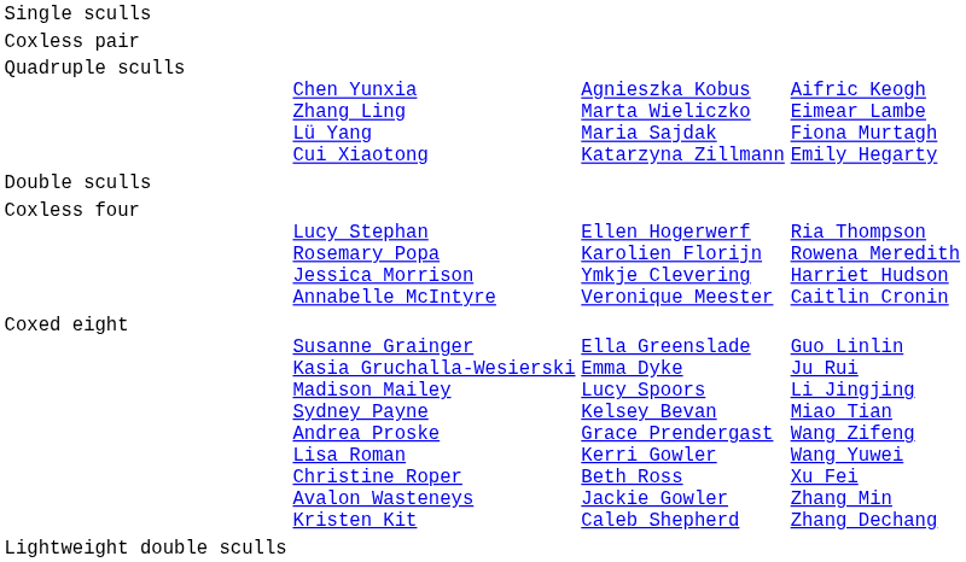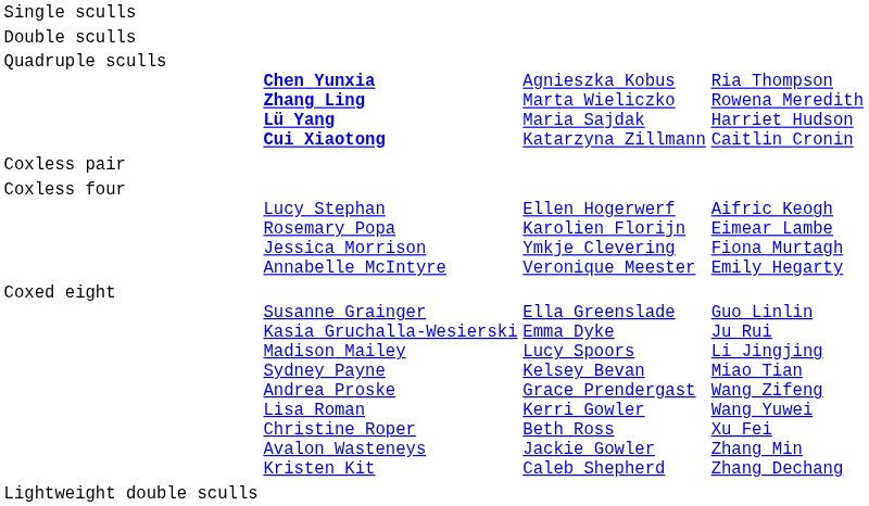 <table>
 <tr valign="top">
 <td>Single sculls<br></td>
 <td></td>
 <td></td>
 <td></td>
 </tr>
 <tr valign="top">
-<td>Coxless pair<br></td>
+<td>Double sculls<br></td>
 <td></td>
 <td></td>
 <td></td>
 </tr>
 <tr valign="top">
 <td>Quadruple sculls<br></td>
-<td><br><a href='#'>Chen Yunxia</a><br><a href='#'>Zhang Ling</a><br><a href='#'>Lü Yang</a><br><a href='#'>Cui Xiaotong</a></td>
+<td><strong><br><a href='#'>Chen Yunxia</a><br><a href='#'>Zhang Ling</a><br><a href='#'>Lü Yang</a><br><a href='#'>Cui Xiaotong</a></strong></td>
 <td><br><a href='#'>Agnieszka Kobus</a><br><a href='#'>Marta Wieliczko</a><br><a href='#'>Maria Sajdak</a><br><a href='#'>Katarzyna Zillmann</a></td>
-<td><br><a href='#'>Aifric Keogh</a><br><a href='#'>Eimear Lambe</a><br><a href='#'>Fiona Murtagh</a><br><a href='#'>Emily Hegarty</a></td>
+<td><br><a href='#'>Ria Thompson</a><br><a href='#'>Rowena Meredith</a><br><a href='#'>Harriet Hudson</a><br><a href='#'>Caitlin Cronin</a></td>
 </tr>
 <tr valign="top">
-<td>Double sculls<br></td>
+<td>Coxless pair<br></td>
 <td></td>
 <td></td>
 <td></td>
 </tr>
 <tr valign="top">
 <td>Coxless four<br></td>
 <td><br><a href='#'>Lucy Stephan</a><br><a href='#'>Rosemary Popa</a><br><a href='#'>Jessica Morrison</a><br><a href='#'>Annabelle McIntyre</a></td>
 <td><br><a href='#'>Ellen Hogerwerf</a><br><a href='#'>Karolien Florijn</a><br><a href='#'>Ymkje Clevering</a><br><a href='#'>Veronique Meester</a></td>
-<td><br><a href='#'>Ria Thompson</a><br><a href='#'>Rowena Meredith</a><br><a href='#'>Harriet Hudson</a><br><a href='#'>Caitlin Cronin</a></td>
+<td><br><a href='#'>Aifric Keogh</a><br><a href='#'>Eimear Lambe</a><br><a href='#'>Fiona Murtagh</a><br><a href='#'>Emily Hegarty</a></td>
 </tr>
 <tr valign="top">
 <td>Coxed eight<br></td>
 <td><br><a href='#'>Susanne Grainger</a><br><a href='#'>Kasia Gruchalla-Wesierski</a><br><a href='#'>Madison Mailey</a><br><a href='#'>Sydney Payne</a><br><a href='#'>Andrea Proske</a><br><a href='#'>Lisa Roman</a><br><a href='#'>Christine Roper</a><br><a href='#'>Avalon Wasteneys</a><br><a href='#'>Kristen Kit</a></td>
 <td><br><a href='#'>Ella Greenslade</a><br><a href='#'>Emma Dyke</a><br><a href='#'>Lucy Spoors</a><br><a href='#'>Kelsey Bevan</a><br><a href='#'>Grace Prendergast</a><br><a href='#'>Kerri Gowler</a><br><a href='#'>Beth Ross</a><br><a href='#'>Jackie Gowler</a><br><a href='#'>Caleb Shepherd</a></td>
 <td><br><a href='#'>Guo Linlin</a><br><a href='#'>Ju Rui</a><br><a href='#'>Li Jingjing</a><br><a href='#'>Miao Tian</a><br><a href='#'>Wang Zifeng</a><br><a href='#'>Wang Yuwei</a><br><a href='#'>Xu Fei</a><br><a href='#'>Zhang Min</a><br><a href='#'>Zhang Dechang</a></td>
 </tr>
 <tr valign="top">
 <td>Lightweight double sculls<br></td>
 <td></td>
 <td></td>
 <td></td>
 </tr>
 </table>
